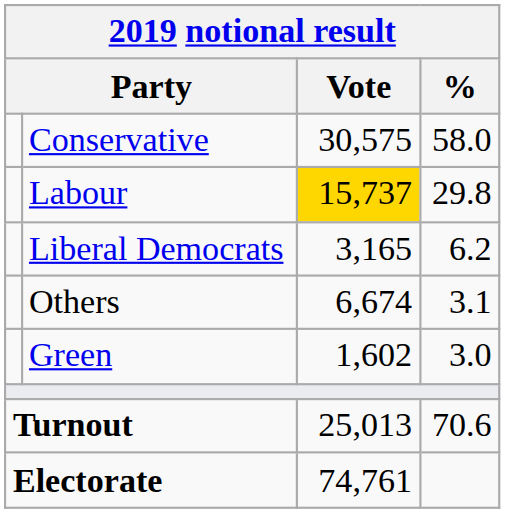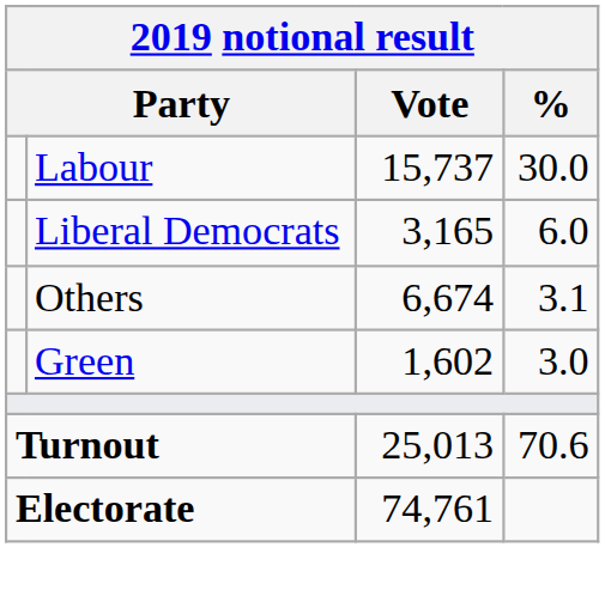 <table class="wikitable">
 <tr>
 <th colspan="4"><a href='#'>2019</a> <a href='#'>notional result</a></th>
 </tr>
 <tr>
 <th bgcolor="#DDDDFF" width="130px" colspan="2">Party</th>
 <th bgcolor="#DDDDFF" width="50px">Vote</th>
 <th bgcolor="#DDDDFF" width="30px">%</th>
 </tr>
 <tr>
 <td></td>
-<td><a href='#'>Conservative</a></td>
-<td align=right>30,575</td>
-<td align=right>58.0</td>
-</tr>
-<tr>
-<td></td>
 <td><a href='#'>Labour</a></td>
-<td align=right style="background: gold;">15,737</td>
-<td align=right>29.8</td>
+<td align=right>15,737</td>
+<td align=right>30.0</td>
 </tr>
 <tr>
 <td></td>
 <td><a href='#'>Liberal Democrats</a></td>
 <td align=right>3,165</td>
-<td align=right>6.2</td>
+<td align=right>6.0</td>
 </tr>
 <tr>
 <td></td>
 <td>Others</td>
 <td align=right>6,674</td>
 <td align=right>3.1</td>
 </tr>
 <tr>
 <td></td>
 <td><a href='#'>Green</a></td>
 <td align=right>1,602</td>
 <td align=right>3.0</td>
 </tr>
 <tr>
 <td colspan="4" bgcolor="#EAECF0"></td>
 </tr>
 <tr>
 <td colspan="2"><strong>Turnout</strong></td>
 <td align=right>25,013</td>
 <td align=right>70.6</td>
 </tr>
 <tr>
 <td colspan="2"><strong>Electorate</strong></td>
 <td align=right>74,761</td>
 </tr>
 </table>
